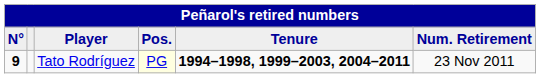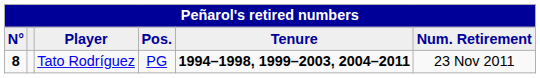 <table class="wikitable sortable" style="text-align:center">
 <tr>
 <td colspan="6" style= "background: #000099; color: #ffffff"><strong>Peñarol's retired numbers</strong></td>
 </tr>
 <tr>
 <th style="background: #efefef; color: #000099">N°</th>
 <th style="background: #efefef; color: #000099"></th>
 <th style="background: #efefef; color: #000099">Player</th>
 <th style="background: #efefef; color: #000099">Pos.</th>
 <th style="background: #efefef; color: #000099">Tenure</th>
 <th style="background: #efefef; color: #000099">Num. Retirement</th>
 </tr>
 <tr>
-<td><strong>9</strong></td>
+<td><strong>8</strong></td>
 <td></td>
 <td><a href='#'>Tato Rodríguez</a></td>
-<td style="background: lightyellow;"><a href='#'>PG</a></td>
+<td><a href='#'>PG</a></td>
 <td><strong>1994–1998, 1999–2003, 2004–2011</strong></td>
 <td>23 Nov 2011 </td>
 </tr>
 </table>
